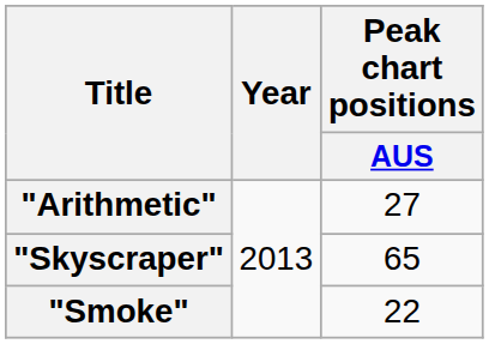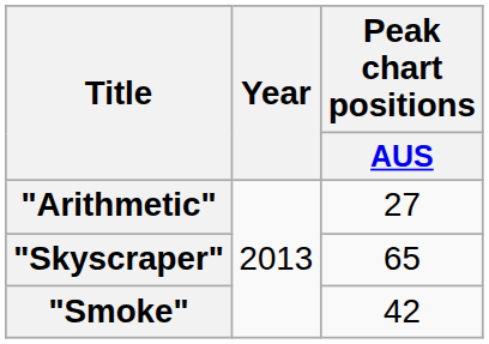 <table class="wikitable plainrowheaders" style="text-align:center">
 <tr>
 <th scope="col" rowspan="2">Title</th>
 <th scope="col" rowspan="2">Year</th>
 <th scope="col">Peak chart positions</th>
 </tr>
 <tr>
 <th scope="col" style="width:3em;font-size:90%;"><a href='#'>AUS</a><br></th>
 </tr>
 <tr>
 <th scope="row">"Arithmetic"</th>
 <td rowspan="3">2013</td>
 <td>27</td>
 </tr>
 <tr>
 <th scope="row">"Skyscraper"</th>
 <td>65</td>
 </tr>
 <tr>
 <th scope="row">"Smoke"</th>
-<td>22</td>
+<td>42</td>
 </tr>
 </table>
